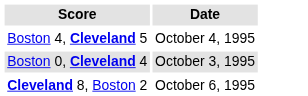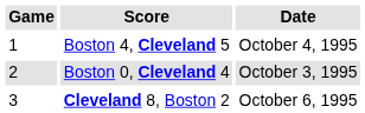 <table border="0" cellspacing="3" cellpadding="3">
 <tr style="background: #e3e3e3;">
+<th>Game</th>
 <th>Score</th>
 <th>Date</th>
 </tr>
 <tr>
+<td>1</td>
 <td><a href='#'>Boston</a> 4, <strong><a href='#'>Cleveland</a></strong> 5</td>
 <td>October 4, 1995</td>
 </tr>
 <tr style="background: #e3e3e3;">
+<td>2</td>
 <td><a href='#'>Boston</a> 0, <strong><a href='#'>Cleveland</a></strong> 4</td>
 <td>October 3, 1995</td>
 </tr>
 <tr>
+<td>3</td>
 <td><strong><a href='#'>Cleveland</a></strong> 8, <a href='#'>Boston</a> 2</td>
 <td>October 6, 1995</td>
 </tr>
 </table>
